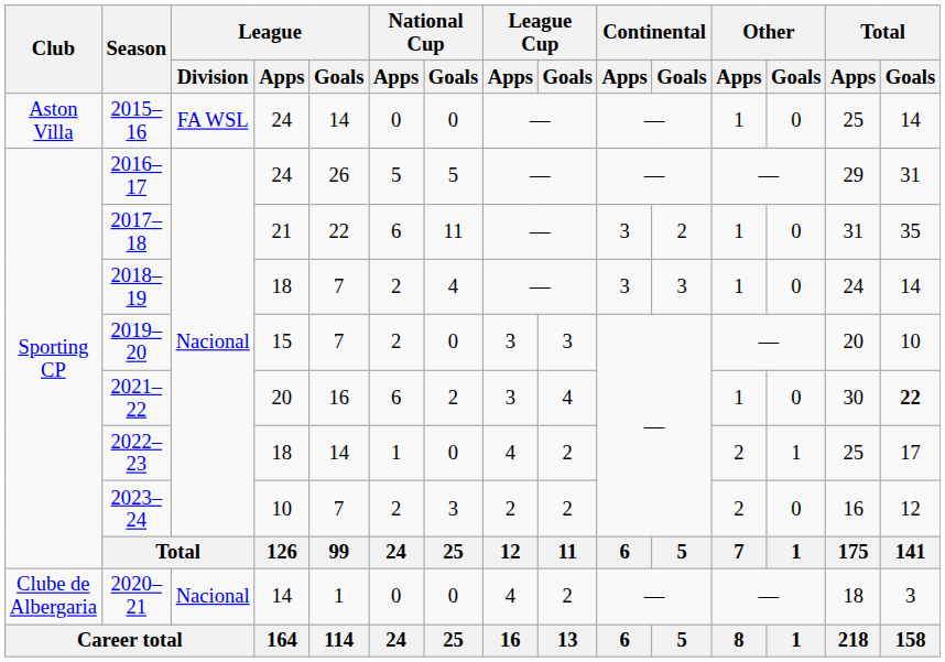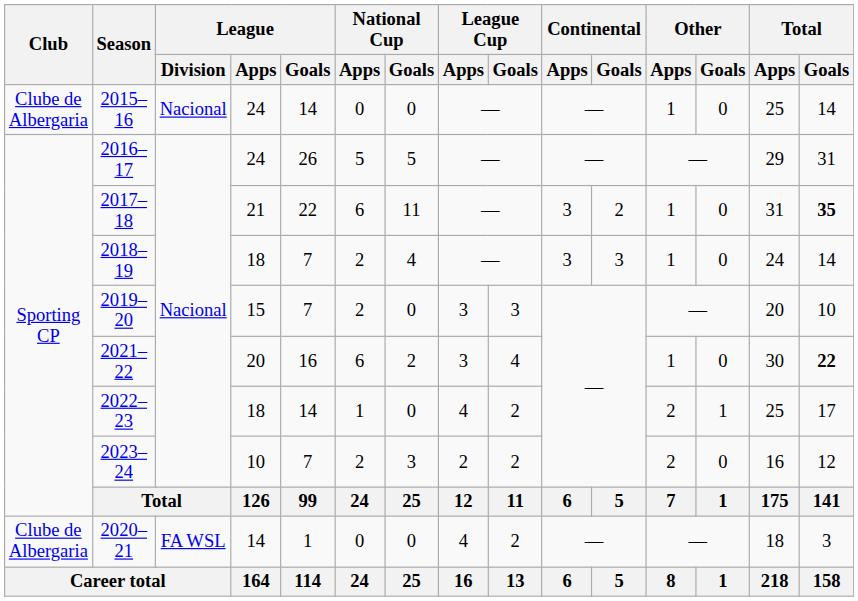 <table class="wikitable" style="text-align:center">
 <tr>
 <th rowspan="2">Club</th>
 <th rowspan="2">Season</th>
 <th colspan="3">League</th>
 <th colspan="2">National Cup</th>
 <th colspan="2">League Cup</th>
 <th colspan="2">Continental</th>
 <th colspan="2">Other</th>
 <th colspan="2">Total</th>
 </tr>
 <tr>
 <th>Division</th>
 <th>Apps</th>
 <th>Goals</th>
 <th>Apps</th>
 <th>Goals</th>
 <th>Apps</th>
 <th>Goals</th>
 <th>Apps</th>
 <th>Goals</th>
 <th>Apps</th>
 <th>Goals</th>
 <th>Apps</th>
 <th>Goals</th>
 </tr>
 <tr>
-<td><a href='#'>Aston Villa</a></td>
+<td><a href='#'>Clube de Albergaria</a></td>
 <td><a href='#'>2015–16</a></td>
-<td><a href='#'>FA WSL</a></td>
+<td><a href='#'>Nacional</a></td>
 <td>24</td>
 <td>14</td>
 <td>0</td>
 <td>0</td>
 <td colspan="2">—</td>
 <td colspan="2">—</td>
 <td>1</td>
 <td>0</td>
 <td>25</td>
 <td>14</td>
 </tr>
 <tr>
 <td rowspan="8"><a href='#'>Sporting CP</a></td>
 <td><a href='#'>2016–17</a></td>
 <td rowspan="7"><a href='#'>Nacional</a></td>
 <td>24</td>
 <td>26</td>
 <td>5</td>
 <td>5</td>
 <td colspan="2">—</td>
 <td colspan="2">—</td>
 <td colspan="2">—</td>
 <td>29</td>
 <td>31</td>
 </tr>
 <tr>
 <td><a href='#'>2017–18</a></td>
 <td>21</td>
 <td>22</td>
 <td>6</td>
 <td>11</td>
 <td colspan="2">—</td>
 <td>3</td>
 <td>2</td>
 <td>1</td>
 <td>0</td>
 <td>31</td>
-<td>35</td>
+<td><strong>35</strong></td>
 </tr>
 <tr>
 <td><a href='#'>2018–19</a></td>
 <td>18</td>
 <td>7</td>
 <td>2</td>
 <td>4</td>
 <td colspan="2">—</td>
 <td>3</td>
 <td>3</td>
 <td>1</td>
 <td>0</td>
 <td>24</td>
 <td>14</td>
 </tr>
 <tr>
 <td><a href='#'>2019–20</a></td>
 <td>15</td>
 <td>7</td>
 <td>2</td>
 <td>0</td>
 <td>3</td>
 <td>3</td>
 <td colspan="2" rowspan="4">—</td>
 <td colspan="2">—</td>
 <td>20</td>
 <td>10</td>
 </tr>
 <tr>
 <td><a href='#'>2021–22</a></td>
 <td>20</td>
 <td>16</td>
 <td>6</td>
 <td>2</td>
 <td>3</td>
 <td>4</td>
 <td>1</td>
 <td>0</td>
 <td>30</td>
 <td><strong>22</strong></td>
 </tr>
 <tr>
 <td><a href='#'>2022–23</a></td>
 <td>18</td>
 <td>14</td>
 <td>1</td>
 <td>0</td>
 <td>4</td>
 <td>2</td>
 <td>2</td>
 <td>1</td>
 <td>25</td>
 <td>17</td>
 </tr>
 <tr>
 <td><a href='#'>2023–24</a></td>
 <td>10</td>
 <td>7</td>
 <td>2</td>
 <td>3</td>
 <td>2</td>
 <td>2</td>
 <td>2</td>
 <td>0</td>
 <td>16</td>
 <td>12</td>
 </tr>
 <tr>
 <th colspan="2">Total</th>
 <th>126</th>
 <th>99</th>
 <th>24</th>
 <th>25</th>
 <th>12</th>
 <th>11</th>
 <th>6</th>
 <th>5</th>
 <th>7</th>
 <th>1</th>
 <th>175</th>
 <th>141</th>
 </tr>
 <tr>
 <td><a href='#'>Clube de Albergaria</a></td>
 <td><a href='#'>2020–21</a></td>
-<td><a href='#'>Nacional</a></td>
+<td><a href='#'>FA WSL</a></td>
 <td>14</td>
 <td>1</td>
 <td>0</td>
 <td>0</td>
 <td>4</td>
 <td>2</td>
 <td colspan="2">—</td>
 <td colspan="2">—</td>
 <td>18</td>
 <td>3</td>
 </tr>
 <tr>
 <th colspan="3">Career total</th>
 <th>164</th>
 <th>114</th>
 <th>24</th>
 <th>25</th>
 <th>16</th>
 <th>13</th>
 <th>6</th>
 <th>5</th>
 <th>8</th>
 <th>1</th>
 <th>218</th>
 <th>158</th>
 </tr>
 </table>
